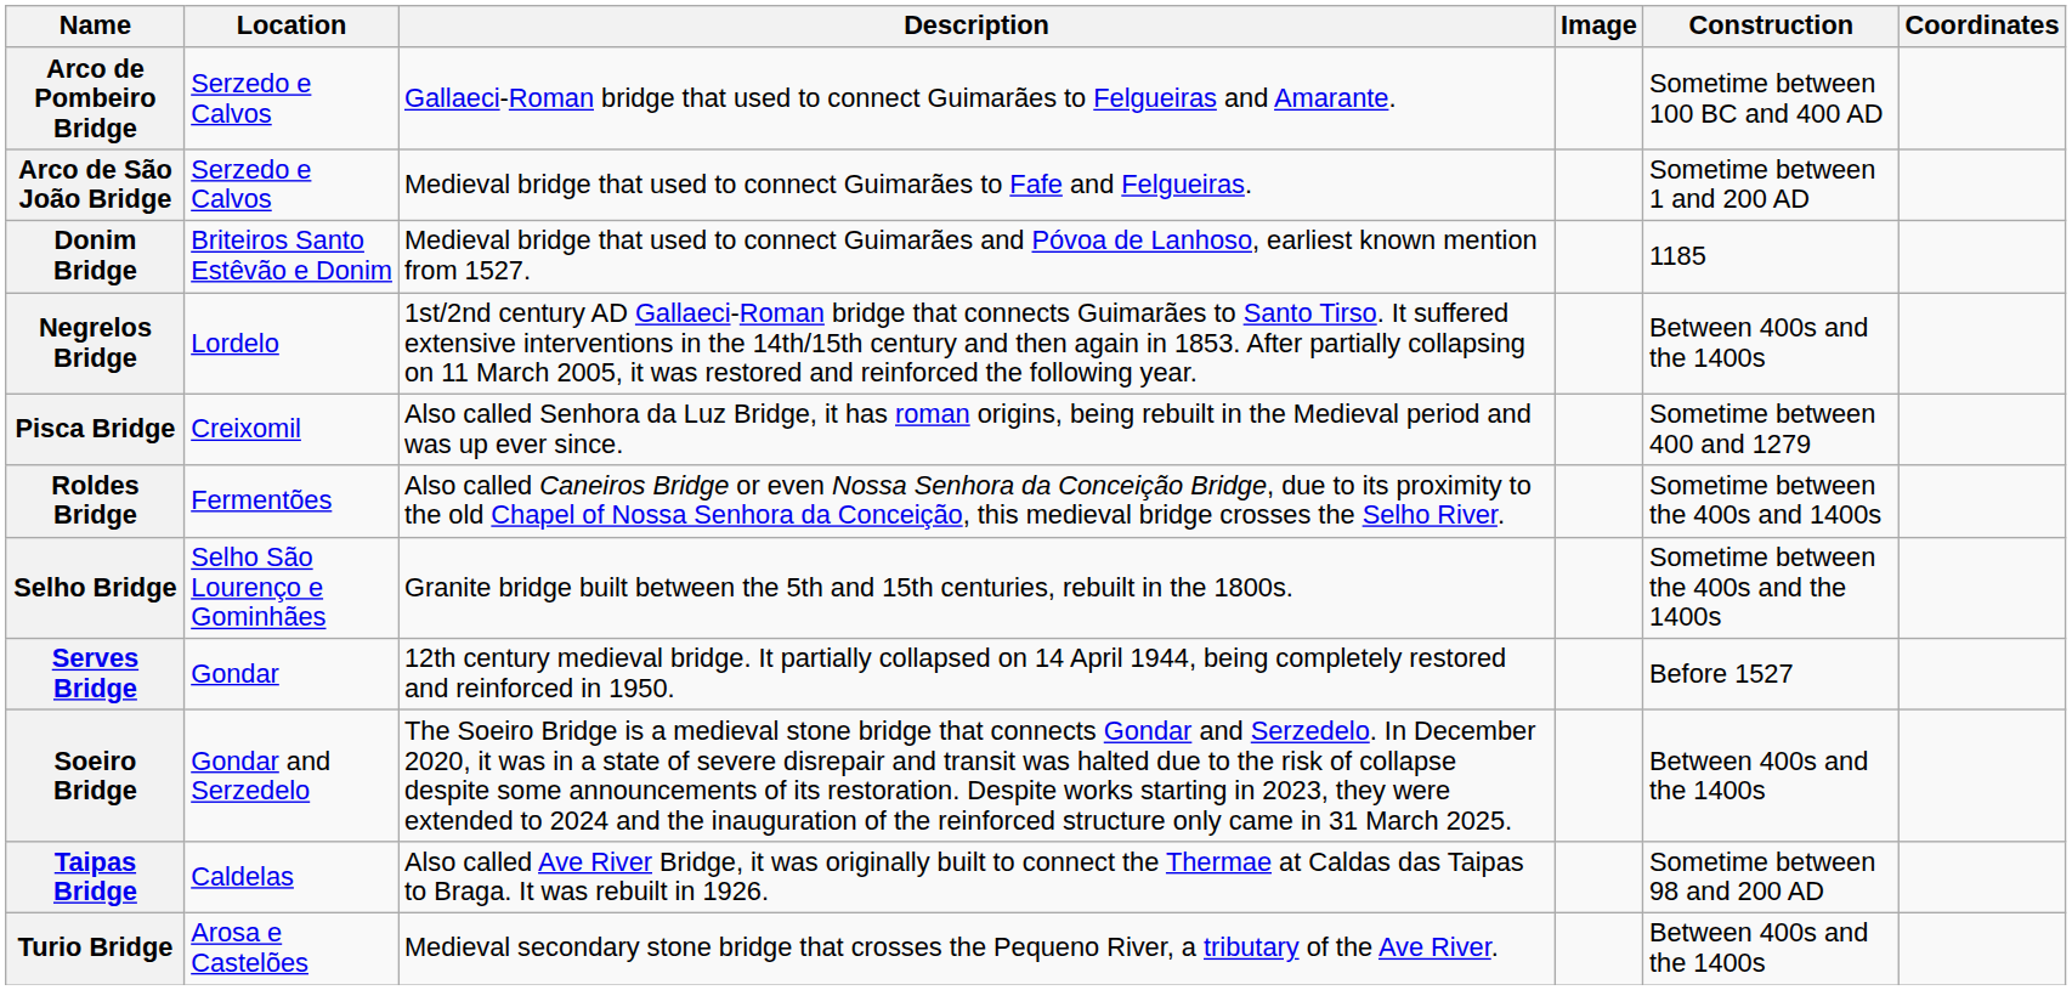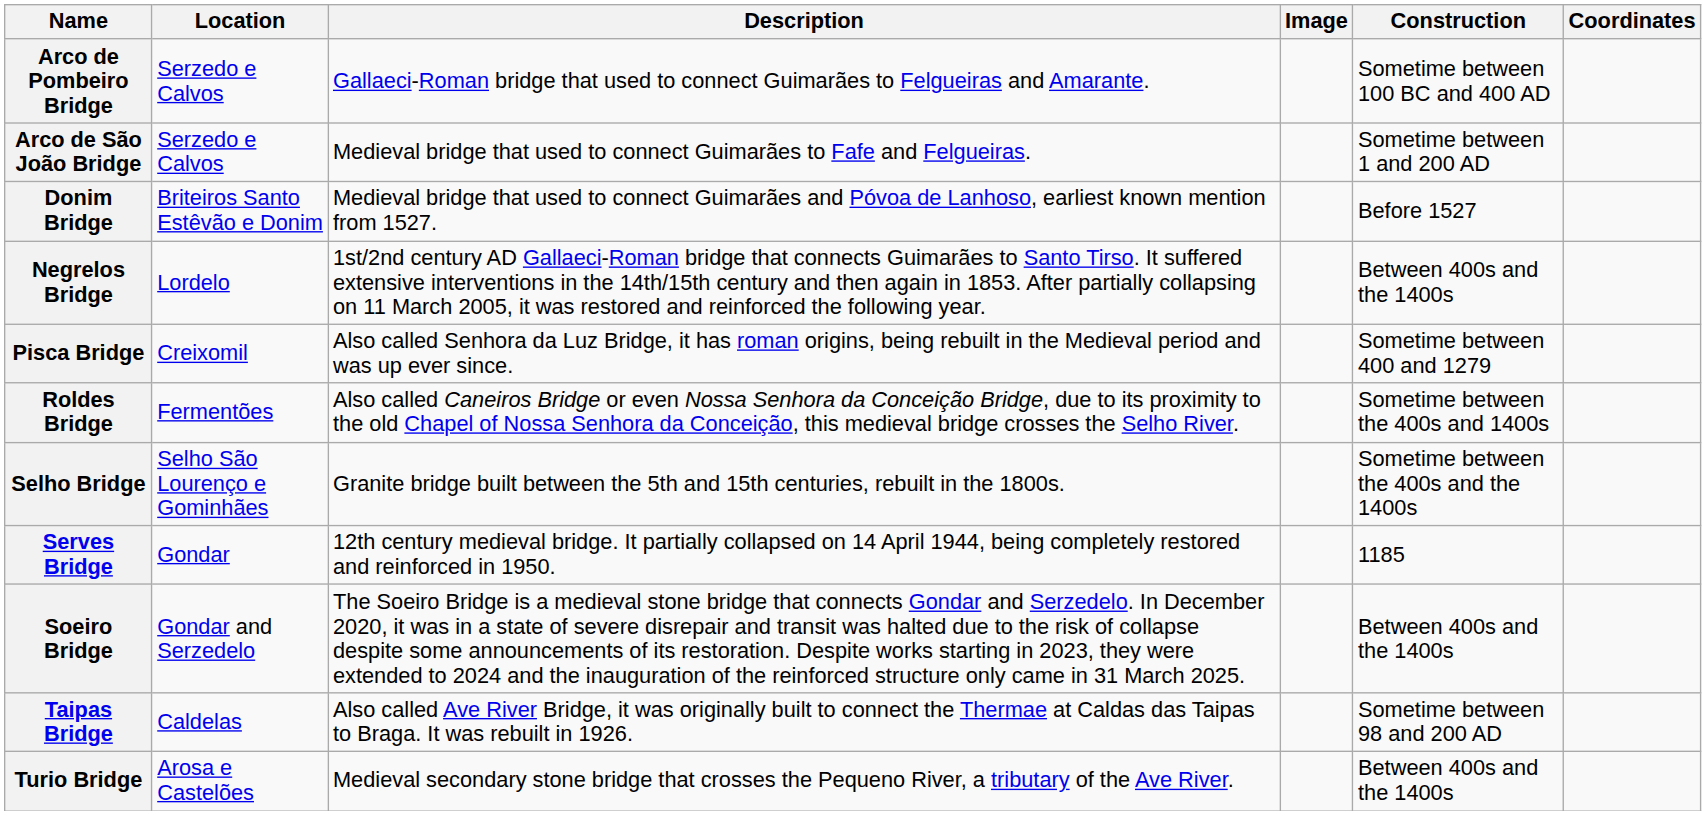 <table class="wikitable sortable">
 <tr>
 <th scope=col>Name</th>
 <th scope=col>Location</th>
 <th scope=col class=unsortable>Description</th>
 <th scope=col class=unsortable>Image</th>
 <th scope=col>Construction</th>
 <th scope=col>Coordinates</th>
 </tr>
 <tr>
 <th scope=row>Arco de Pombeiro Bridge</th>
 <td><a href='#'>Serzedo e Calvos</a></td>
 <td><a href='#'>Gallaeci</a>-<a href='#'>Roman</a> bridge that used to connect Guimarães to <a href='#'>Felgueiras</a> and <a href='#'>Amarante</a>.</td>
 <td></td>
 <td>Sometime between 100 BC and 400 AD</td>
 <td></td>
 </tr>
 <tr>
 <th scope=row>Arco de São João Bridge</th>
 <td><a href='#'>Serzedo e Calvos</a></td>
 <td>Medieval bridge that used to connect Guimarães to <a href='#'>Fafe</a> and <a href='#'>Felgueiras</a>.</td>
 <td></td>
 <td>Sometime between 1 and 200 AD</td>
 <td></td>
 </tr>
 <tr>
 <th scope=row>Donim Bridge</th>
 <td><a href='#'>Briteiros Santo Estêvão e Donim</a></td>
 <td>Medieval bridge that used to connect Guimarães and <a href='#'>Póvoa de Lanhoso</a>, earliest known mention from 1527.</td>
 <td></td>
-<td>1185</td>
+<td>Before 1527</td>
 <td></td>
 </tr>
 <tr>
 <th scope=row>Negrelos Bridge</th>
 <td><a href='#'>Lordelo</a></td>
 <td>1st/2nd century AD <a href='#'>Gallaeci</a>-<a href='#'>Roman</a> bridge that connects Guimarães to <a href='#'>Santo Tirso</a>. It suffered extensive interventions in the 14th/15th century and then again in 1853. After partially collapsing on 11 March 2005, it was restored and reinforced the following year.</td>
 <td></td>
 <td>Between 400s and the 1400s</td>
 <td></td>
 </tr>
 <tr>
 <th scope=row>Pisca Bridge</th>
 <td><a href='#'>Creixomil</a></td>
 <td>Also called Senhora da Luz Bridge, it has <a href='#'>roman</a> origins, being rebuilt in the Medieval period and was up ever since.</td>
 <td></td>
 <td>Sometime between 400 and 1279</td>
 <td></td>
 </tr>
 <tr>
 <th scope=row>Roldes Bridge</th>
 <td><a href='#'>Fermentões</a></td>
 <td>Also called <em>Caneiros Bridge</em> or even <em>Nossa Senhora da Conceição Bridge</em>, due to its proximity to the old <a href='#'>Chapel of Nossa Senhora da Conceição</a>, this medieval bridge crosses the <a href='#'>Selho River</a>.</td>
 <td></td>
 <td>Sometime between the 400s and 1400s</td>
 <td></td>
 </tr>
 <tr>
 <th scope=row>Selho Bridge</th>
 <td><a href='#'>Selho São Lourenço e Gominhães</a></td>
 <td>Granite bridge built between the 5th and 15th centuries, rebuilt in the 1800s.</td>
 <td></td>
 <td>Sometime between the 400s and the 1400s</td>
 <td></td>
 </tr>
 <tr>
 <th scope=row><a href='#'>Serves Bridge</a></th>
 <td><a href='#'>Gondar</a></td>
 <td>12th century medieval bridge. It partially collapsed on 14 April 1944, being completely restored and reinforced in 1950.</td>
 <td></td>
-<td>Before 1527</td>
+<td>1185</td>
 <td></td>
 </tr>
 <tr>
 <th scope=row>Soeiro Bridge</th>
 <td><a href='#'>Gondar</a> and <a href='#'>Serzedelo</a></td>
 <td>The Soeiro Bridge is a medieval stone bridge that connects <a href='#'>Gondar</a> and <a href='#'>Serzedelo</a>. In December 2020, it was in a state of severe disrepair and transit was halted due to the risk of collapse despite some announcements of its restoration. Despite works starting in 2023, they were extended to 2024 and the inauguration of the reinforced structure only came in 31 March 2025.</td>
 <td></td>
 <td>Between 400s and the 1400s</td>
 <td></td>
 </tr>
 <tr>
 <th scope=row><a href='#'>Taipas Bridge</a></th>
 <td><a href='#'>Caldelas</a></td>
 <td>Also called <a href='#'>Ave River</a> Bridge, it was originally built to connect the <a href='#'>Thermae</a> at Caldas das Taipas to Braga. It was rebuilt in 1926.</td>
 <td></td>
 <td>Sometime between 98 and 200 AD</td>
 <td></td>
 </tr>
 <tr>
 <th scope=row>Turio Bridge</th>
 <td><a href='#'>Arosa e Castelões</a></td>
 <td>Medieval secondary stone bridge that crosses the Pequeno River, a <a href='#'>tributary</a> of the <a href='#'>Ave River</a>.</td>
 <td></td>
 <td>Between 400s and the 1400s</td>
 <td></td>
 </tr>
 </table>
